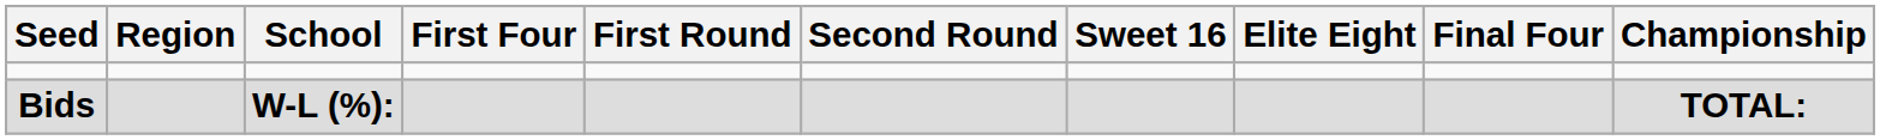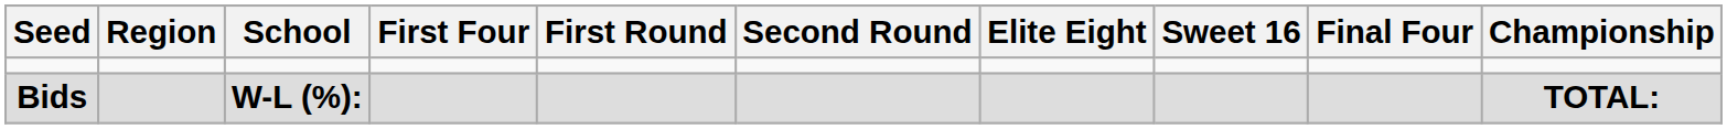 <table class="sortable wikitable" style="white-space:nowrap; font-size:90%;">
 <tr>
 <th>Seed</th>
 <th>Region</th>
 <th>School</th>
 <th>First Four</th>
 <th>First Round</th>
 <th>Second Round</th>
+<th>Elite Eight</th>
 <th>Sweet 16</th>
-<th>Elite Eight</th>
 <th>Final Four</th>
 <th>Championship</th>
 </tr>
 <tr>
 <td></td>
 <td></td>
 <td></td>
 <td></td>
 <td></td>
 <td></td>
 <td></td>
 <td></td>
 <td></td>
 <td></td>
 </tr>
 <tr class="sortbottom" style="text-align:center; background:#ddd;">
 <td><strong>Bids</strong></td>
 <td></td>
 <td><strong>W-L (%):</strong></td>
 <td></td>
 <td></td>
 <td></td>
 <td></td>
 <td></td>
 <td></td>
 <td><strong>TOTAL:</strong> </td>
 </tr>
 </table>
